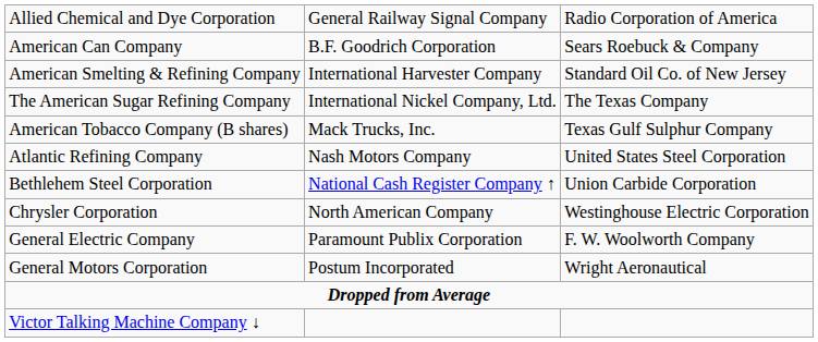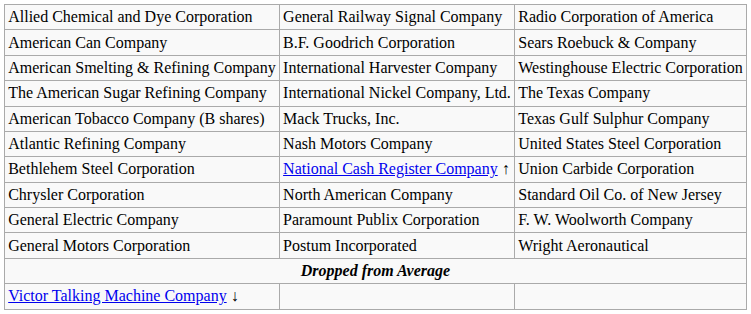 <table class="wikitable" border="1">
 <tr>
 <td>Allied Chemical and Dye Corporation</td>
 <td>General Railway Signal Company</td>
 <td>Radio Corporation of America</td>
 </tr>
 <tr>
 <td>American Can Company</td>
 <td>B.F. Goodrich Corporation</td>
 <td>Sears Roebuck & Company</td>
 </tr>
 <tr>
 <td>American Smelting & Refining Company</td>
 <td>International Harvester Company</td>
-<td>Standard Oil Co. of New Jersey</td>
+<td>Westinghouse Electric Corporation</td>
 </tr>
 <tr>
 <td>The American Sugar Refining Company</td>
 <td>International Nickel Company, Ltd.</td>
 <td>The Texas Company</td>
 </tr>
 <tr>
 <td>American Tobacco Company (B shares)</td>
 <td>Mack Trucks, Inc.</td>
 <td>Texas Gulf Sulphur Company</td>
 </tr>
 <tr>
 <td>Atlantic Refining Company</td>
 <td>Nash Motors Company</td>
 <td>United States Steel Corporation</td>
 </tr>
 <tr>
 <td>Bethlehem Steel Corporation</td>
 <td><a href='#'>National Cash Register Company</a> ↑</td>
 <td>Union Carbide Corporation</td>
 </tr>
 <tr>
 <td>Chrysler Corporation</td>
 <td>North American Company</td>
-<td>Westinghouse Electric Corporation</td>
+<td>Standard Oil Co. of New Jersey</td>
 </tr>
 <tr>
 <td>General Electric Company</td>
 <td>Paramount Publix Corporation</td>
 <td>F. W. Woolworth Company</td>
 </tr>
 <tr>
 <td>General Motors Corporation</td>
 <td>Postum Incorporated</td>
 <td>Wright Aeronautical</td>
 </tr>
 <tr>
 <td colspan="3" align="center"><strong><em>Dropped from Average</em></strong></td>
 </tr>
 <tr>
 <td><a href='#'>Victor Talking Machine Company</a> ↓</td>
 <td></td>
 <td></td>
 </tr>
 </table>
